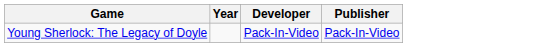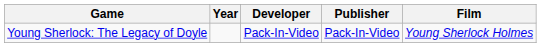 <table class="wikitable sortable">
 <tr>
 <th>Game</th>
 <th>Year</th>
 <th>Developer</th>
 <th>Publisher</th>
+<th>Film</th>
 </tr>
 <tr>
 <td><a href='#'>Young Sherlock: The Legacy of Doyle</a></td>
 <td></td>
 <td><a href='#'>Pack-In-Video</a></td>
 <td><a href='#'>Pack-In-Video</a></td>
+<td><em><a href='#'>Young Sherlock Holmes</a></em></td>
 </tr>
 </table>
